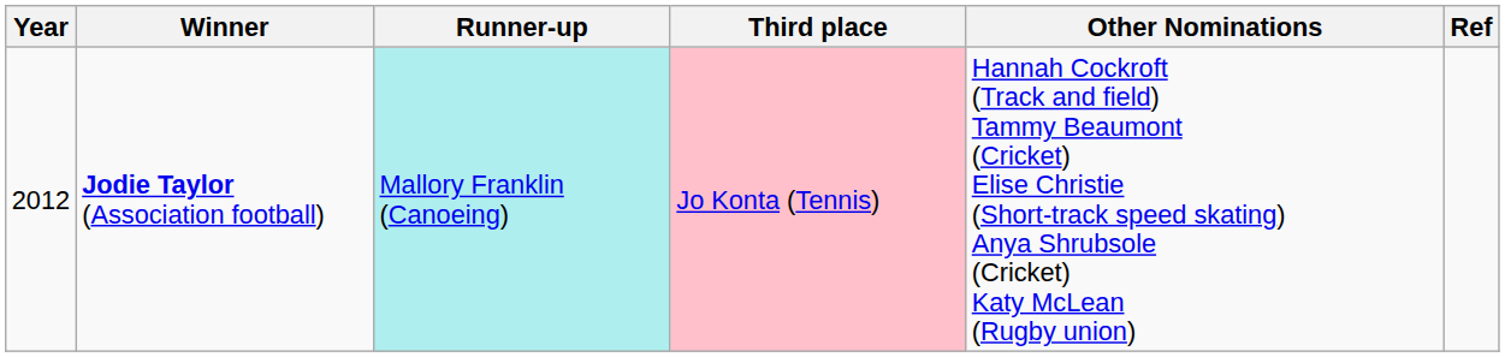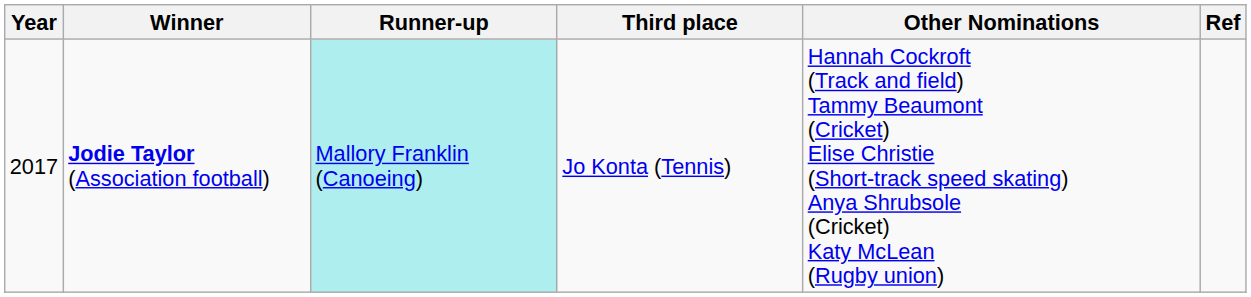 <table class="wikitable" style="font-size: 95%">
 <tr>
 <th style="width:15px;">Year</th>
 <th style="width:170px;">Winner</th>
 <th style="width:170px;">Runner-up</th>
 <th style="width:170px;">Third place</th>
 <th style="width:280px;">Other Nominations</th>
 <th style="width:10px;">Ref</th>
 </tr>
 <tr>
-<td>2012</td>
+<td>2017</td>
 <td><strong><a href='#'>Jodie Taylor</a></strong><br>(<a href='#'>Association football</a>)</td>
 <td style="background: paleturquoise;"><a href='#'>Mallory Franklin</a> (<a href='#'>Canoeing</a>)</td>
-<td style="background: pink;"><a href='#'>Jo Konta</a> (<a href='#'>Tennis</a>)</td>
+<td><a href='#'>Jo Konta</a> (<a href='#'>Tennis</a>)</td>
 <td><a href='#'>Hannah Cockroft</a><br>(<a href='#'>Track and field</a>)<br><a href='#'>Tammy Beaumont</a><br>(<a href='#'>Cricket</a>)<br><a href='#'>Elise Christie</a><br>(<a href='#'>Short-track speed skating</a>)<br><a href='#'>Anya Shrubsole</a><br>(Cricket)<br><a href='#'>Katy McLean</a><br>(<a href='#'>Rugby union</a>)</td>
 <td></td>
 </tr>
 </table>
